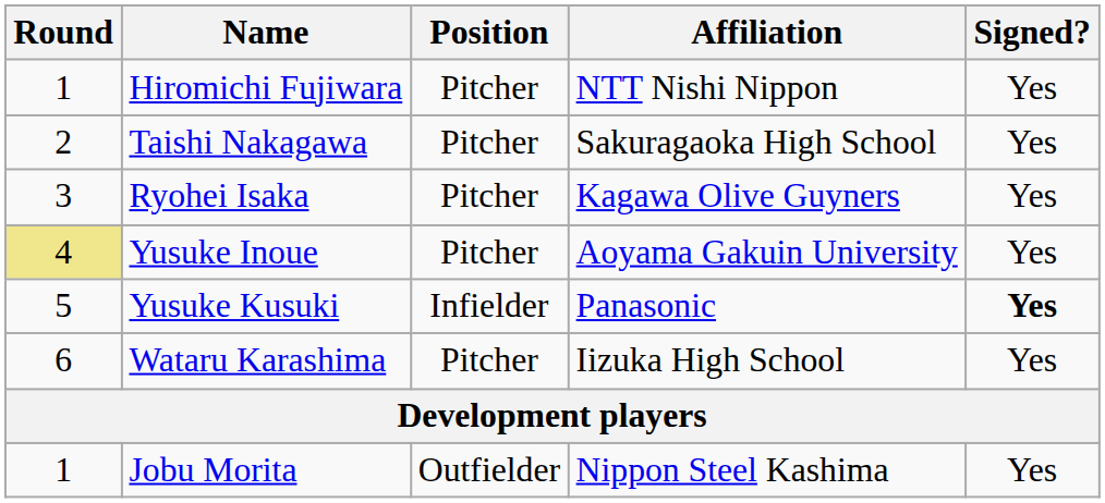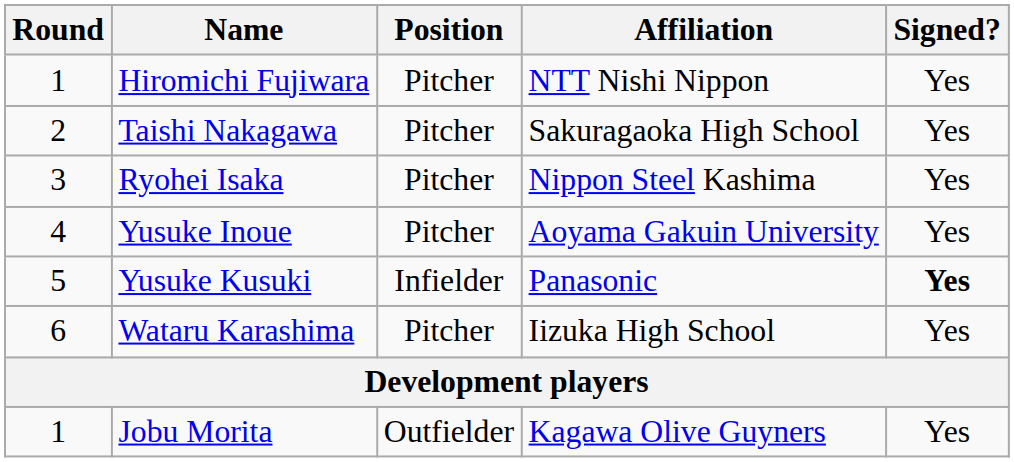 <table class="wikitable" style="text-align:center;">
 <tr>
 <th>Round</th>
 <th>Name</th>
 <th>Position</th>
 <th>Affiliation</th>
 <th>Signed?</th>
 </tr>
 <tr>
 <td>1</td>
 <td style="text-align:left;"><a href='#'>Hiromichi Fujiwara</a></td>
 <td>Pitcher</td>
 <td style="text-align:left;"><a href='#'>NTT</a> Nishi Nippon</td>
 <td>Yes</td>
 </tr>
 <tr>
 <td>2</td>
 <td style="text-align:left;"><a href='#'>Taishi Nakagawa</a></td>
 <td>Pitcher</td>
 <td style="text-align:left;">Sakuragaoka High School</td>
 <td>Yes</td>
 </tr>
 <tr>
 <td>3</td>
 <td style="text-align:left;"><a href='#'>Ryohei Isaka</a></td>
 <td>Pitcher</td>
-<td style="text-align:left;"><a href='#'>Kagawa Olive Guyners</a></td>
+<td style="text-align:left;"><a href='#'>Nippon Steel</a> Kashima</td>
 <td>Yes</td>
 </tr>
 <tr>
-<td style="background: khaki;">4</td>
+<td>4</td>
 <td style="text-align:left;"><a href='#'>Yusuke Inoue</a></td>
 <td>Pitcher</td>
 <td style="text-align:left;"><a href='#'>Aoyama Gakuin University</a></td>
 <td>Yes</td>
 </tr>
 <tr>
 <td>5</td>
 <td style="text-align:left;"><a href='#'>Yusuke Kusuki</a></td>
 <td>Infielder</td>
 <td style="text-align:left;"><a href='#'>Panasonic</a></td>
 <td><strong>Yes</strong></td>
 </tr>
 <tr>
 <td>6</td>
 <td style="text-align:left;"><a href='#'>Wataru Karashima</a></td>
 <td>Pitcher</td>
 <td style="text-align:left;">Iizuka High School</td>
 <td>Yes</td>
 </tr>
 <tr>
 <th colspan=5>Development players</th>
 </tr>
 <tr>
 <td>1</td>
 <td style="text-align:left;"><a href='#'>Jobu Morita</a></td>
 <td>Outfielder</td>
-<td style="text-align:left;"><a href='#'>Nippon Steel</a> Kashima</td>
+<td style="text-align:left;"><a href='#'>Kagawa Olive Guyners</a></td>
 <td>Yes</td>
 </tr>
 </table>
